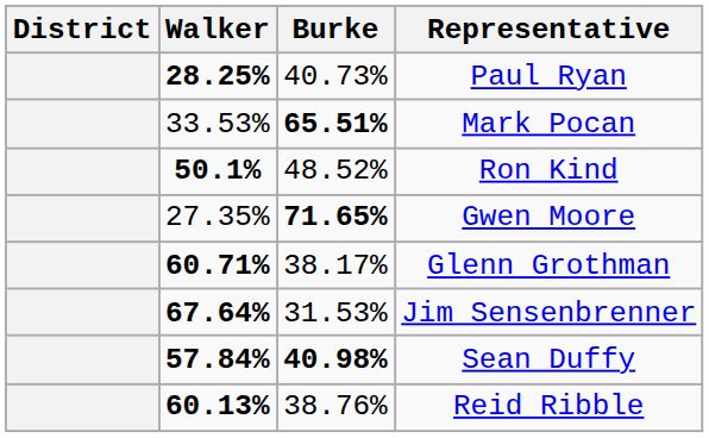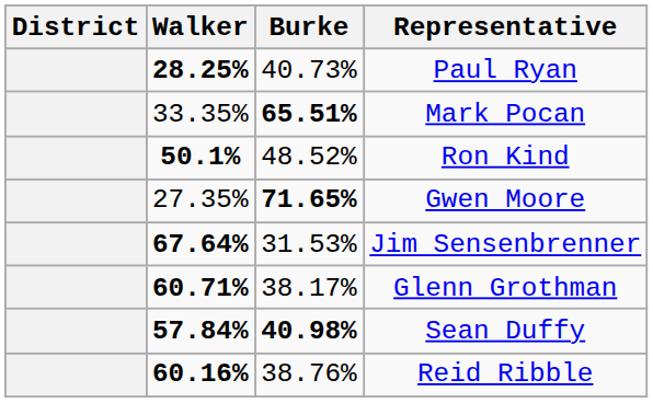 <table class=wikitable>
 <tr>
 <th>District</th>
 <th>Walker</th>
 <th>Burke</th>
 <th>Representative</th>
 </tr>
 <tr align=center>
 <th></th>
 <td><strong>28.25%</strong></td>
 <td>40.73%</td>
 <td><a href='#'>Paul Ryan</a></td>
 </tr>
 <tr align=center>
 <th></th>
-<td>33.53%</td>
+<td>33.35%</td>
 <td><strong>65.51%</strong></td>
 <td><a href='#'>Mark Pocan</a></td>
 </tr>
 <tr align=center>
 <th></th>
 <td><strong>50.1%</strong></td>
 <td>48.52%</td>
 <td><a href='#'>Ron Kind</a></td>
 </tr>
 <tr align=center>
 <th></th>
 <td>27.35%</td>
 <td><strong>71.65%</strong></td>
 <td><a href='#'>Gwen Moore</a></td>
 </tr>
 <tr align=center>
 <th></th>
+<td><strong>67.64%</strong></td>
+<td>31.53%</td>
+<td><a href='#'>Jim Sensenbrenner</a></td>
+</tr>
+<tr align=center>
+<th></th>
 <td><strong>60.71%</strong></td>
 <td>38.17%</td>
 <td><a href='#'>Glenn Grothman</a></td>
-</tr>
-<tr align=center>
-<th></th>
-<td><strong>67.64%</strong></td>
-<td>31.53%</td>
-<td><a href='#'>Jim Sensenbrenner</a></td>
 </tr>
 <tr align=center>
 <th></th>
 <td><strong>57.84%</strong></td>
 <td><strong>40.98%</strong></td>
 <td><a href='#'>Sean Duffy</a></td>
 </tr>
 <tr align=center>
 <th></th>
-<td><strong>60.13%</strong></td>
+<td><strong>60.16%</strong></td>
 <td>38.76%</td>
 <td><a href='#'>Reid Ribble</a></td>
 </tr>
 </table>
